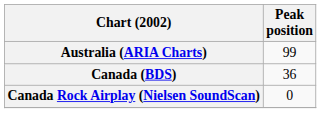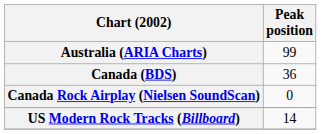 <table class="wikitable sortable plainrowheaders" style="text-align:center;">
 <tr>
 <th>Chart (2002)</th>
 <th>Peak<br>position</th>
 </tr>
 <tr>
 <th scope="row">Australia (<a href='#'>ARIA Charts</a>)</th>
 <td>99</td>
 </tr>
 <tr>
 <th scope="row">Canada (<a href='#'>BDS</a>)</th>
 <td>36</td>
 </tr>
 <tr>
 <th scope="row">Canada <a href='#'>Rock Airplay</a> (<a href='#'>Nielsen SoundScan</a>)</th>
 <td>0</td>
 </tr>
 <tr>
 </tr>
 <tr>
+<th scope="row">US <a href='#'>Modern Rock Tracks</a> (<a href='#'><em>Billboard</em></a>)</th>
+<td>14</td>
+</tr>
+<tr>
 </tr>
 </table>
